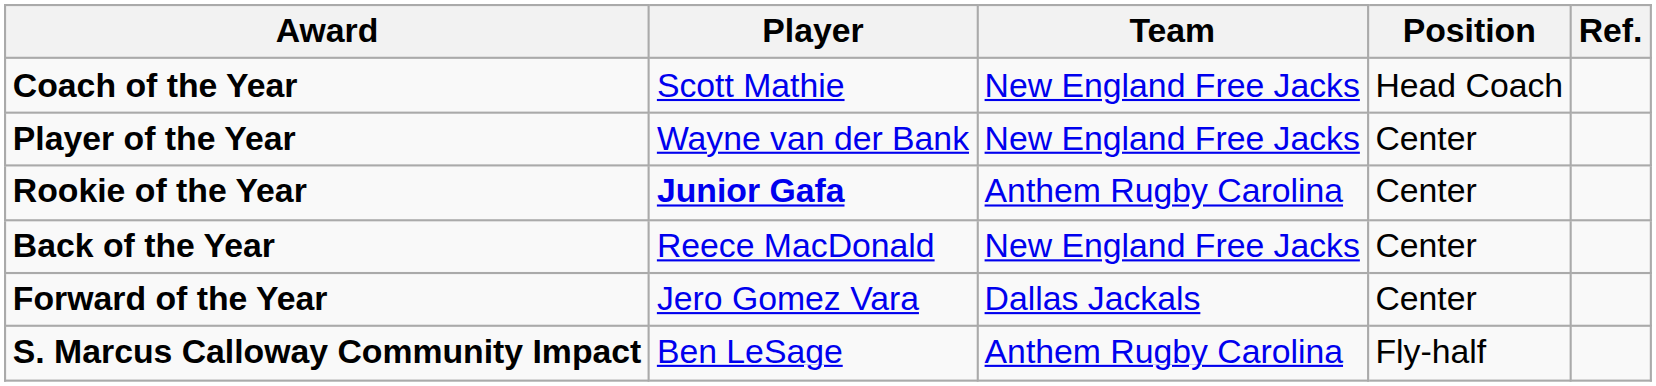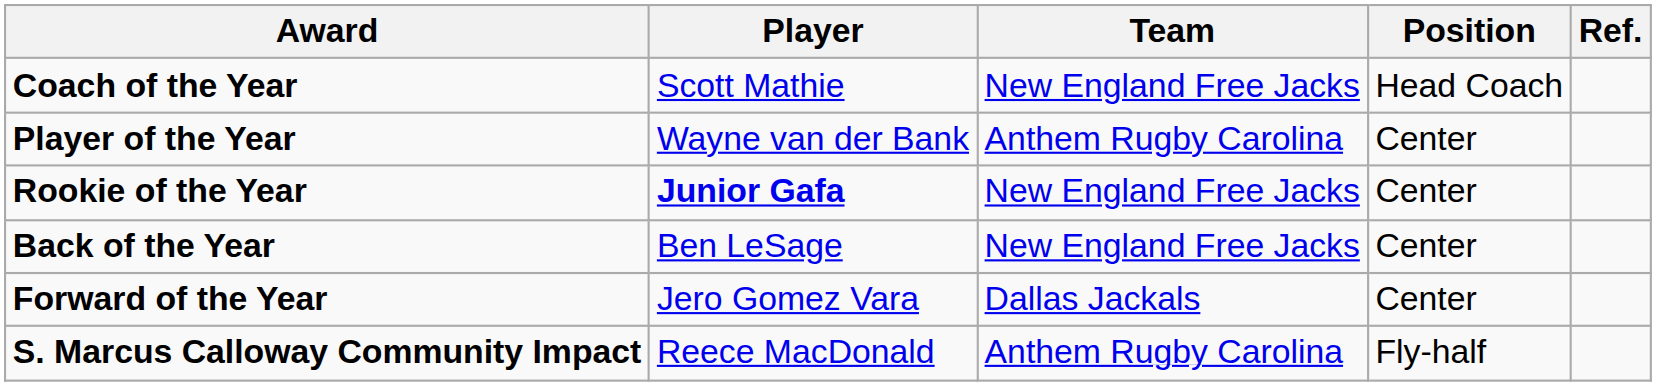 <table class="wikitable">
 <tr>
 <th>Award</th>
 <th>Player</th>
 <th>Team</th>
 <th>Position</th>
 <th>Ref.</th>
 </tr>
 <tr>
 <td><strong>Coach of the Year</strong></td>
 <td><a href='#'>Scott Mathie</a></td>
 <td><a href='#'>New England Free Jacks</a></td>
 <td>Head Coach</td>
 <td></td>
 </tr>
 <tr>
 <td><strong>Player of the Year</strong></td>
 <td><a href='#'>Wayne van der Bank</a></td>
-<td><a href='#'>New England Free Jacks</a></td>
+<td><a href='#'>Anthem Rugby Carolina</a></td>
 <td>Center</td>
 <td></td>
 </tr>
 <tr>
 <td><strong>Rookie of the Year</strong></td>
 <td><strong><a href='#'>Junior Gafa</a></strong></td>
-<td><a href='#'>Anthem Rugby Carolina</a></td>
+<td><a href='#'>New England Free Jacks</a></td>
 <td>Center</td>
 <td></td>
 </tr>
 <tr>
 <td><strong>Back of the Year</strong></td>
-<td><a href='#'>Reece MacDonald</a></td>
+<td><a href='#'>Ben LeSage</a></td>
 <td><a href='#'>New England Free Jacks</a></td>
 <td>Center</td>
 <td></td>
 </tr>
 <tr>
 <td><strong>Forward of the Year</strong></td>
 <td><a href='#'>Jero Gomez Vara</a></td>
 <td><a href='#'>Dallas Jackals</a></td>
 <td>Center</td>
 <td></td>
 </tr>
 <tr>
 <td><strong>S. Marcus Calloway Community Impact</strong></td>
-<td><a href='#'>Ben LeSage</a></td>
+<td><a href='#'>Reece MacDonald</a></td>
 <td><a href='#'>Anthem Rugby Carolina</a></td>
 <td>Fly-half</td>
 <td></td>
 </tr>
 </table>
